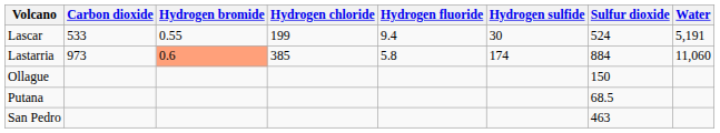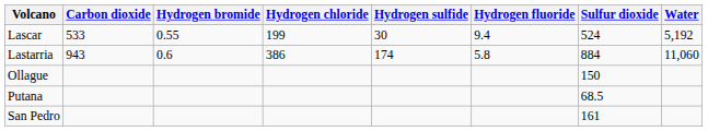 <table class="wikitable sortable">
 <tr>
 <th>Volcano</th>
 <th><a href='#'>Carbon dioxide</a></th>
 <th><a href='#'>Hydrogen bromide</a></th>
 <th><a href='#'>Hydrogen chloride</a></th>
+<th><a href='#'>Hydrogen sulfide</a></th>
 <th><a href='#'>Hydrogen fluoride</a></th>
-<th><a href='#'>Hydrogen sulfide</a></th>
 <th><a href='#'>Sulfur dioxide</a></th>
 <th><a href='#'>Water</a></th>
 </tr>
 <tr>
 <td>Lascar</td>
 <td>533</td>
 <td>0.55</td>
 <td>199</td>
+<td>30</td>
 <td>9.4</td>
-<td>30</td>
 <td>524</td>
-<td>5,191</td>
+<td>5,192</td>
 </tr>
 <tr>
 <td>Lastarria</td>
-<td>973</td>
-<td style="background: lightsalmon;">0.6</td>
-<td>385</td>
+<td>943</td>
+<td>0.6</td>
+<td>386</td>
+<td>174</td>
 <td>5.8</td>
-<td>174</td>
 <td>884</td>
 <td>11,060</td>
 </tr>
 <tr>
 <td>Ollague</td>
 <td></td>
 <td></td>
 <td></td>
 <td></td>
 <td></td>
 <td>150</td>
 <td></td>
 </tr>
 <tr>
 <td>Putana</td>
 <td></td>
 <td></td>
 <td></td>
 <td></td>
 <td></td>
 <td>68.5</td>
 <td></td>
 </tr>
 <tr>
 <td>San Pedro</td>
 <td></td>
 <td></td>
 <td></td>
 <td></td>
 <td></td>
-<td>463</td>
+<td>161</td>
 <td></td>
 </tr>
 </table>
